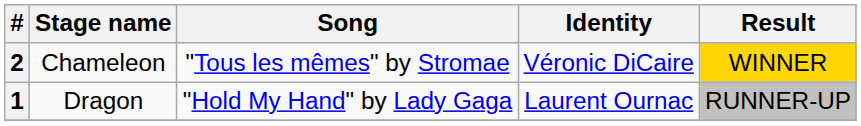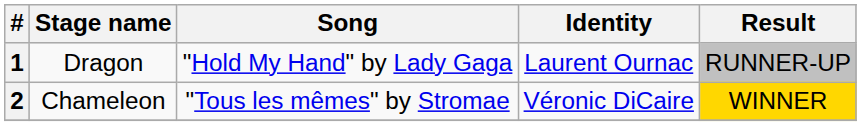 <table class="wikitable plainrowheaders" style="text-align: center;">
 <tr>
 <th>#</th>
 <th>Stage name</th>
 <th>Song</th>
 <th>Identity</th>
 <th>Result</th>
 </tr>
 <tr>
+<th>1</th>
+<td>Dragon</td>
+<td>"<a href='#'>Hold My Hand</a>" by <a href='#'>Lady Gaga</a></td>
+<td><a href='#'>Laurent Ournac</a></td>
+<td bgcolor="silver">RUNNER-UP</td>
+</tr>
+<tr>
 <th>2</th>
 <td>Chameleon</td>
 <td>"<a href='#'>Tous les mêmes</a>" by <a href='#'>Stromae</a></td>
 <td><a href='#'>Véronic DiCaire</a></td>
 <td bgcolor="gold">WINNER</td>
 </tr>
 <tr>
-<th>1</th>
-<td>Dragon</td>
-<td>"<a href='#'>Hold My Hand</a>" by <a href='#'>Lady Gaga</a></td>
-<td><a href='#'>Laurent Ournac</a></td>
-<td bgcolor="silver">RUNNER-UP</td>
-</tr>
-<tr>
 </tr>
 </table>
